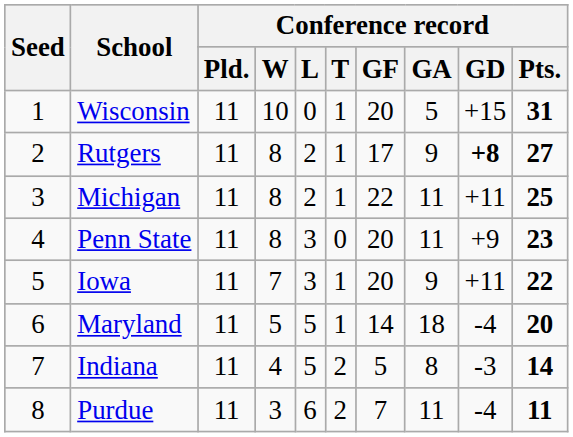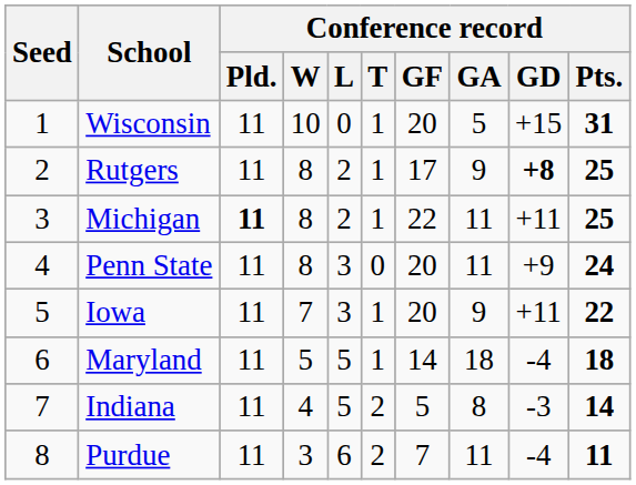 <table class="wikitable">
 <tr>
 <th rowspan="2">Seed</th>
 <th rowspan="2">School</th>
 <th colspan="8">Conference record</th>
 </tr>
 <tr>
 <th>Pld.</th>
 <th>W</th>
 <th>L</th>
 <th>T</th>
 <th>GF</th>
 <th>GA</th>
 <th>GD</th>
 <th>Pts.</th>
 </tr>
 <tr>
 <td align=center>1</td>
 <td><a href='#'>Wisconsin</a></td>
 <td align=center>11</td>
 <td align=center>10</td>
 <td align=center>0</td>
 <td align=center>1</td>
 <td align=center>20</td>
 <td align=center>5</td>
 <td align=center>+15</td>
 <td align=center><strong>31</strong></td>
 </tr>
 <tr>
 <td align=center>2</td>
 <td><a href='#'>Rutgers</a></td>
 <td align=center>11</td>
 <td align=center>8</td>
 <td align=center>2</td>
 <td align=center>1</td>
 <td align=center>17</td>
 <td align=center>9</td>
 <td align=center><strong>+8</strong></td>
-<td align=center><strong>27</strong></td>
+<td align=center><strong>25</strong></td>
 </tr>
 <tr>
 <td align=center>3</td>
 <td><a href='#'>Michigan</a></td>
-<td align=center>11</td>
+<td align=center><strong>11</strong></td>
 <td align=center>8</td>
 <td align=center>2</td>
 <td align=center>1</td>
 <td align=center>22</td>
 <td align=center>11</td>
 <td align=center>+11</td>
 <td align=center><strong>25</strong></td>
 </tr>
 <tr>
 <td align=center>4</td>
 <td><a href='#'>Penn State</a></td>
 <td align=center>11</td>
 <td align=center>8</td>
 <td align=center>3</td>
 <td align=center>0</td>
 <td align=center>20</td>
 <td align=center>11</td>
 <td align=center>+9</td>
-<td align=center><strong>23</strong></td>
+<td align=center><strong>24</strong></td>
 </tr>
 <tr>
 <td align=center>5</td>
 <td><a href='#'>Iowa</a></td>
 <td align=center>11</td>
 <td align=center>7</td>
 <td align=center>3</td>
 <td align=center>1</td>
 <td align=center>20</td>
 <td align=center>9</td>
 <td align=center>+11</td>
 <td align=center><strong>22</strong></td>
 </tr>
 <tr>
 <td align=center>6</td>
 <td><a href='#'>Maryland</a></td>
 <td align=center>11</td>
 <td align=center>5</td>
 <td align=center>5</td>
 <td align=center>1</td>
 <td align=center>14</td>
 <td align=center>18</td>
 <td align=center>-4</td>
-<td align=center><strong>20</strong></td>
+<td align=center><strong>18</strong></td>
 </tr>
 <tr>
 <td align=center>7</td>
 <td><a href='#'>Indiana</a></td>
 <td align=center>11</td>
 <td align=center>4</td>
 <td align=center>5</td>
 <td align=center>2</td>
 <td align=center>5</td>
 <td align=center>8</td>
 <td align=center>-3</td>
 <td align=center><strong>14</strong></td>
 </tr>
 <tr>
 <td align=center>8</td>
 <td><a href='#'>Purdue</a></td>
 <td align=center>11</td>
 <td align=center>3</td>
 <td align=center>6</td>
 <td align=center>2</td>
 <td align=center>7</td>
 <td align=center>11</td>
 <td align=center>-4</td>
 <td align=center><strong>11</strong></td>
 </tr>
 </table>
